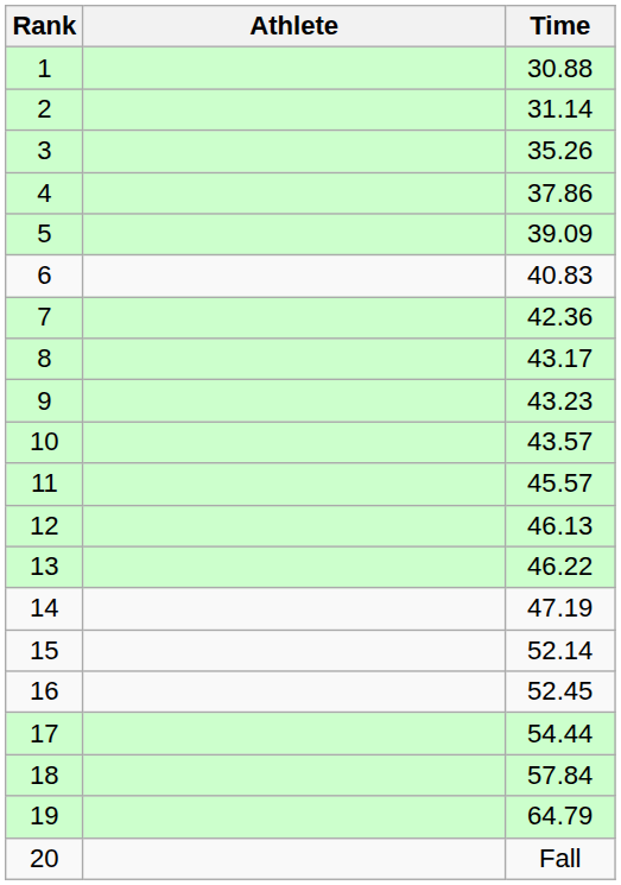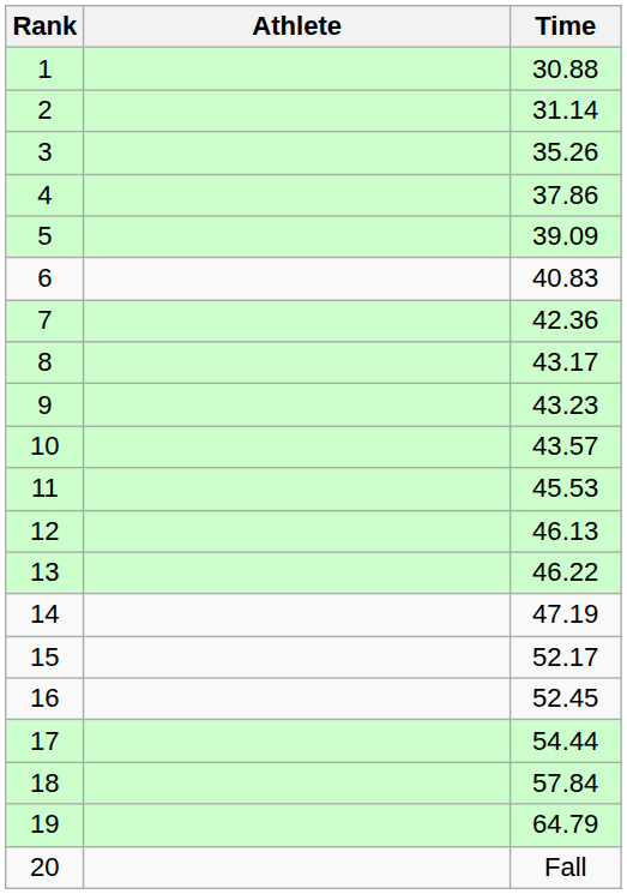 <table class=wikitable style="text-align:center">
 <tr>
 <th width=40>Rank</th>
 <th width=250>Athlete</th>
 <th width=60>Time</th>
 </tr>
 <tr bgcolor="ccffcc">
 <td>1</td>
 <td align=left></td>
 <td>30.88</td>
 </tr>
 <tr bgcolor="ccffcc">
 <td>2</td>
 <td align=left></td>
 <td>31.14</td>
 </tr>
 <tr bgcolor="ccffcc">
 <td>3</td>
 <td align=left></td>
 <td>35.26</td>
 </tr>
 <tr bgcolor="ccffcc">
 <td>4</td>
 <td align=left></td>
 <td>37.86</td>
 </tr>
 <tr bgcolor="ccffcc">
 <td>5</td>
 <td align=left></td>
 <td>39.09</td>
 </tr>
 <tr>
 <td>6</td>
 <td align=left></td>
 <td>40.83</td>
 </tr>
 <tr bgcolor="ccffcc">
 <td>7</td>
 <td align=left></td>
 <td>42.36</td>
 </tr>
 <tr bgcolor="ccffcc">
 <td>8</td>
 <td align=left></td>
 <td>43.17</td>
 </tr>
 <tr bgcolor="ccffcc">
 <td>9</td>
 <td align=left></td>
 <td>43.23</td>
 </tr>
 <tr bgcolor="ccffcc">
 <td>10</td>
 <td align=left></td>
 <td>43.57</td>
 </tr>
 <tr bgcolor="ccffcc">
 <td>11</td>
 <td align=left></td>
-<td>45.57</td>
+<td>45.53</td>
 </tr>
 <tr bgcolor="ccffcc">
 <td>12</td>
 <td align=left></td>
 <td>46.13</td>
 </tr>
 <tr bgcolor="ccffcc">
 <td>13</td>
 <td align=left></td>
 <td>46.22</td>
 </tr>
 <tr>
 <td>14</td>
 <td align=left></td>
 <td>47.19</td>
 </tr>
 <tr>
 <td>15</td>
 <td align=left></td>
-<td>52.14</td>
+<td>52.17</td>
 </tr>
 <tr>
 <td>16</td>
 <td align=left></td>
 <td>52.45</td>
 </tr>
 <tr bgcolor="ccffcc">
 <td>17</td>
 <td align=left></td>
 <td>54.44</td>
 </tr>
 <tr bgcolor="ccffcc">
 <td>18</td>
 <td align=left></td>
 <td>57.84</td>
 </tr>
 <tr bgcolor="ccffcc">
 <td>19</td>
 <td align=left></td>
 <td>64.79</td>
 </tr>
 <tr>
 <td>20</td>
 <td align=left></td>
 <td>Fall</td>
 </tr>
 </table>
